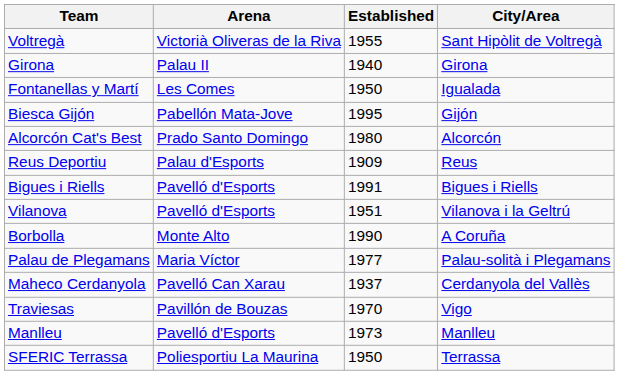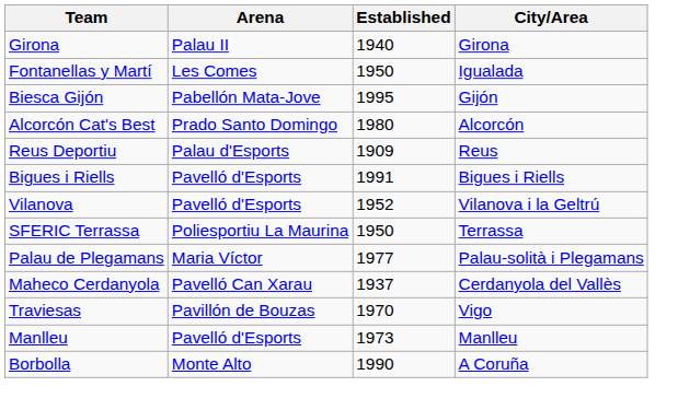 <table class="wikitable sortable">
 <tr>
 <th>Team</th>
 <th>Arena</th>
 <th>Established</th>
 <th>City/Area</th>
-</tr>
-<tr>
-<td><a href='#'>Voltregà</a></td>
-<td><a href='#'>Victorià Oliveras de la Riva</a></td>
-<td>1955</td>
-<td><a href='#'>Sant Hipòlit de Voltregà</a></td>
 </tr>
 <tr>
 <td><a href='#'>Girona</a></td>
 <td><a href='#'>Palau II</a></td>
 <td>1940</td>
 <td><a href='#'>Girona</a></td>
 </tr>
 <tr>
 <td><a href='#'>Fontanellas y Martí</a></td>
 <td><a href='#'>Les Comes</a></td>
 <td>1950</td>
 <td><a href='#'>Igualada</a></td>
 </tr>
 <tr>
 <td><a href='#'>Biesca Gijón</a></td>
 <td><a href='#'>Pabellón Mata-Jove</a></td>
 <td>1995</td>
 <td><a href='#'>Gijón</a></td>
 </tr>
 <tr>
 <td><a href='#'>Alcorcón Cat's Best</a></td>
 <td><a href='#'>Prado Santo Domingo</a></td>
 <td>1980</td>
 <td><a href='#'>Alcorcón</a></td>
 </tr>
 <tr>
 <td><a href='#'>Reus Deportiu</a></td>
 <td><a href='#'>Palau d'Esports</a></td>
 <td>1909</td>
 <td><a href='#'>Reus</a></td>
 </tr>
 <tr>
 <td><a href='#'>Bigues i Riells</a></td>
 <td><a href='#'>Pavelló d'Esports</a></td>
 <td>1991</td>
 <td><a href='#'>Bigues i Riells</a></td>
 </tr>
 <tr>
 <td><a href='#'>Vilanova</a></td>
 <td><a href='#'>Pavelló d'Esports</a></td>
-<td>1951</td>
+<td>1952</td>
 <td><a href='#'>Vilanova i la Geltrú</a></td>
 </tr>
 <tr>
-<td><a href='#'>Borbolla</a></td>
-<td><a href='#'>Monte Alto</a></td>
-<td>1990</td>
-<td><a href='#'>A Coruña</a></td>
+<td><a href='#'>SFERIC Terrassa</a></td>
+<td><a href='#'>Poliesportiu La Maurina</a></td>
+<td>1950</td>
+<td><a href='#'>Terrassa</a></td>
 </tr>
 <tr>
 <td><a href='#'>Palau de Plegamans</a></td>
 <td><a href='#'>Maria Víctor</a></td>
 <td>1977</td>
 <td><a href='#'>Palau-solità i Plegamans</a></td>
 </tr>
 <tr>
 <td><a href='#'>Maheco Cerdanyola</a></td>
 <td><a href='#'>Pavelló Can Xarau</a></td>
 <td>1937</td>
 <td><a href='#'>Cerdanyola del Vallès</a></td>
 </tr>
 <tr>
 <td><a href='#'>Traviesas</a></td>
 <td><a href='#'>Pavillón de Bouzas</a></td>
 <td>1970</td>
 <td><a href='#'>Vigo</a></td>
 </tr>
 <tr>
 <td><a href='#'>Manlleu</a></td>
 <td><a href='#'>Pavelló d'Esports</a></td>
 <td>1973</td>
 <td><a href='#'>Manlleu</a></td>
 </tr>
 <tr>
-<td><a href='#'>SFERIC Terrassa</a></td>
-<td><a href='#'>Poliesportiu La Maurina</a></td>
-<td>1950</td>
-<td><a href='#'>Terrassa</a></td>
+<td><a href='#'>Borbolla</a></td>
+<td><a href='#'>Monte Alto</a></td>
+<td>1990</td>
+<td><a href='#'>A Coruña</a></td>
 </tr>
 </table>
